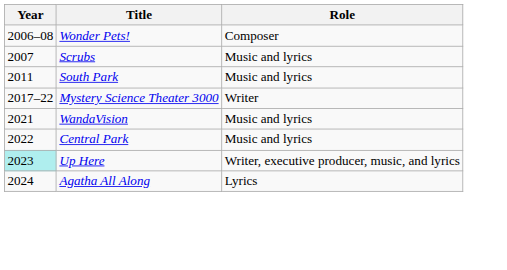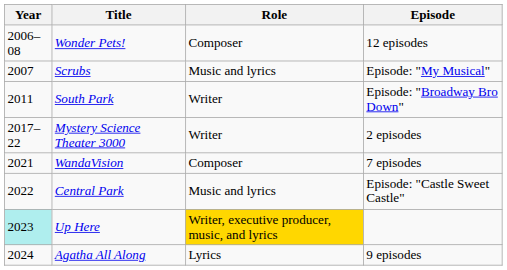 <table class="wikitable unsortable">
 <tr>
 <th>Year</th>
 <th>Title</th>
 <th>Role</th>
+<th class="unsortable">Episode</th>
 </tr>
 <tr>
 <td>2006–08</td>
 <td><em><a href='#'>Wonder Pets!</a></em></td>
 <td>Composer</td>
+<td>12 episodes</td>
 </tr>
 <tr>
 <td>2007</td>
 <td><em><a href='#'>Scrubs</a></em></td>
 <td>Music and lyrics</td>
+<td>Episode: "<a href='#'>My Musical</a>"</td>
 </tr>
 <tr>
 <td>2011</td>
 <td><em><a href='#'>South Park</a></em></td>
-<td>Music and lyrics</td>
+<td>Writer</td>
+<td>Episode: "<a href='#'>Broadway Bro Down</a>"</td>
 </tr>
 <tr>
 <td>2017–22</td>
 <td><em><a href='#'>Mystery Science Theater 3000</a></em></td>
 <td>Writer</td>
+<td>2 episodes</td>
 </tr>
 <tr>
 <td>2021</td>
 <td><em><a href='#'>WandaVision</a></em></td>
-<td>Music and lyrics</td>
+<td>Composer</td>
+<td>7 episodes</td>
 </tr>
 <tr>
 <td>2022</td>
 <td><em><a href='#'>Central Park</a></em></td>
 <td>Music and lyrics</td>
+<td>Episode: "Castle Sweet Castle"</td>
 </tr>
 <tr>
 <td style="background: paleturquoise;">2023</td>
 <td><em><a href='#'>Up Here</a></em></td>
-<td>Writer, executive producer, music, and lyrics</td>
+<td style="background: gold;">Writer, executive producer, music, and lyrics</td>
+<td></td>
 </tr>
 <tr>
 <td>2024</td>
 <td><em><a href='#'>Agatha All Along</a></em></td>
 <td>Lyrics</td>
+<td>9 episodes</td>
 </tr>
 </table>
